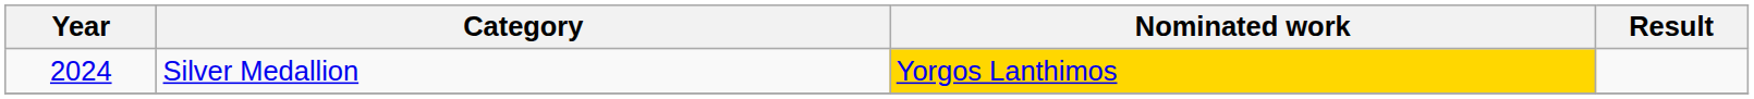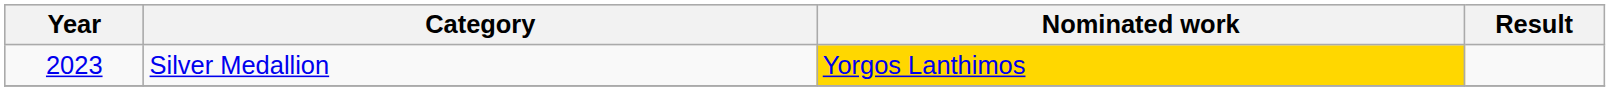 <table class=wikitable>
 <tr>
 <th scope="col" style="width:5em;">Year</th>
 <th scope="col" style="width:26em;">Category</th>
 <th scope="col" style="width:25em;">Nominated work</th>
 <th scope="col" style="width:5em;">Result</th>
 </tr>
 <tr>
-<td style="text-align:center;"><a href='#'>2024</a></td>
+<td style="text-align:center;"><a href='#'>2023</a></td>
 <td><a href='#'>Silver Medallion</a></td>
 <td style="background: gold;"><a href='#'>Yorgos Lanthimos</a></td>
 <td></td>
 </tr>
 <tr>
 </tr>
 </table>
